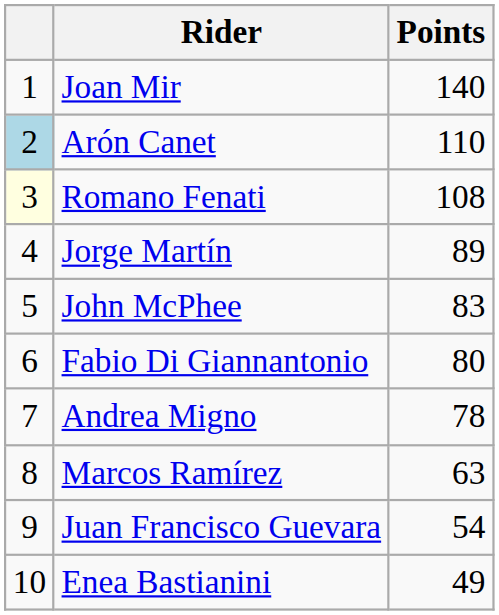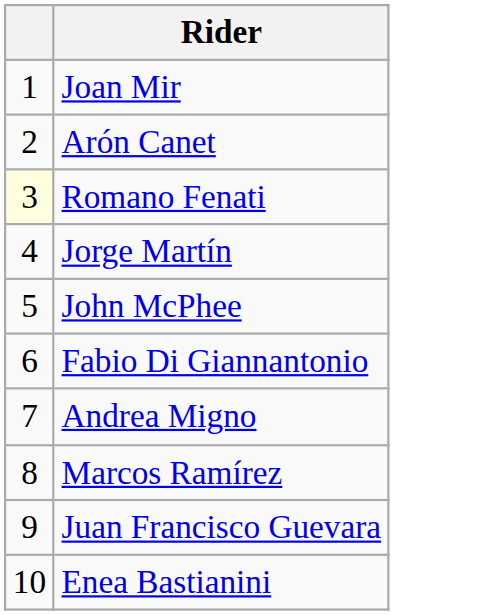 <table class="wikitable" style="font-size: 95%;">
 <tr>
 <th></th>
 <th>Rider</th>
-<th>Points</th>
 </tr>
 <tr>
 <td align=center>1</td>
 <td> <a href='#'>Joan Mir</a></td>
-<td align=right>140</td>
 </tr>
 <tr>
-<td align=center style="background: lightblue;">2</td>
+<td align=center>2</td>
 <td> <a href='#'>Arón Canet</a></td>
-<td align=right>110</td>
 </tr>
 <tr>
 <td align=center style="background: lightyellow;">3</td>
 <td> <a href='#'>Romano Fenati</a></td>
-<td align=right>108</td>
 </tr>
 <tr>
 <td align=center>4</td>
 <td> <a href='#'>Jorge Martín</a></td>
-<td align=right>89</td>
 </tr>
 <tr>
 <td align=center>5</td>
 <td> <a href='#'>John McPhee</a></td>
-<td align=right>83</td>
 </tr>
 <tr>
 <td align=center>6</td>
 <td> <a href='#'>Fabio Di Giannantonio</a></td>
-<td align=right>80</td>
 </tr>
 <tr>
 <td align=center>7</td>
 <td> <a href='#'>Andrea Migno</a></td>
-<td align=right>78</td>
 </tr>
 <tr>
 <td align=center>8</td>
 <td> <a href='#'>Marcos Ramírez</a></td>
-<td align=right>63</td>
 </tr>
 <tr>
 <td align=center>9</td>
 <td> <a href='#'>Juan Francisco Guevara</a></td>
-<td align=right>54</td>
 </tr>
 <tr>
 <td align=center>10</td>
 <td> <a href='#'>Enea Bastianini</a></td>
-<td align=right>49</td>
 </tr>
 </table>
